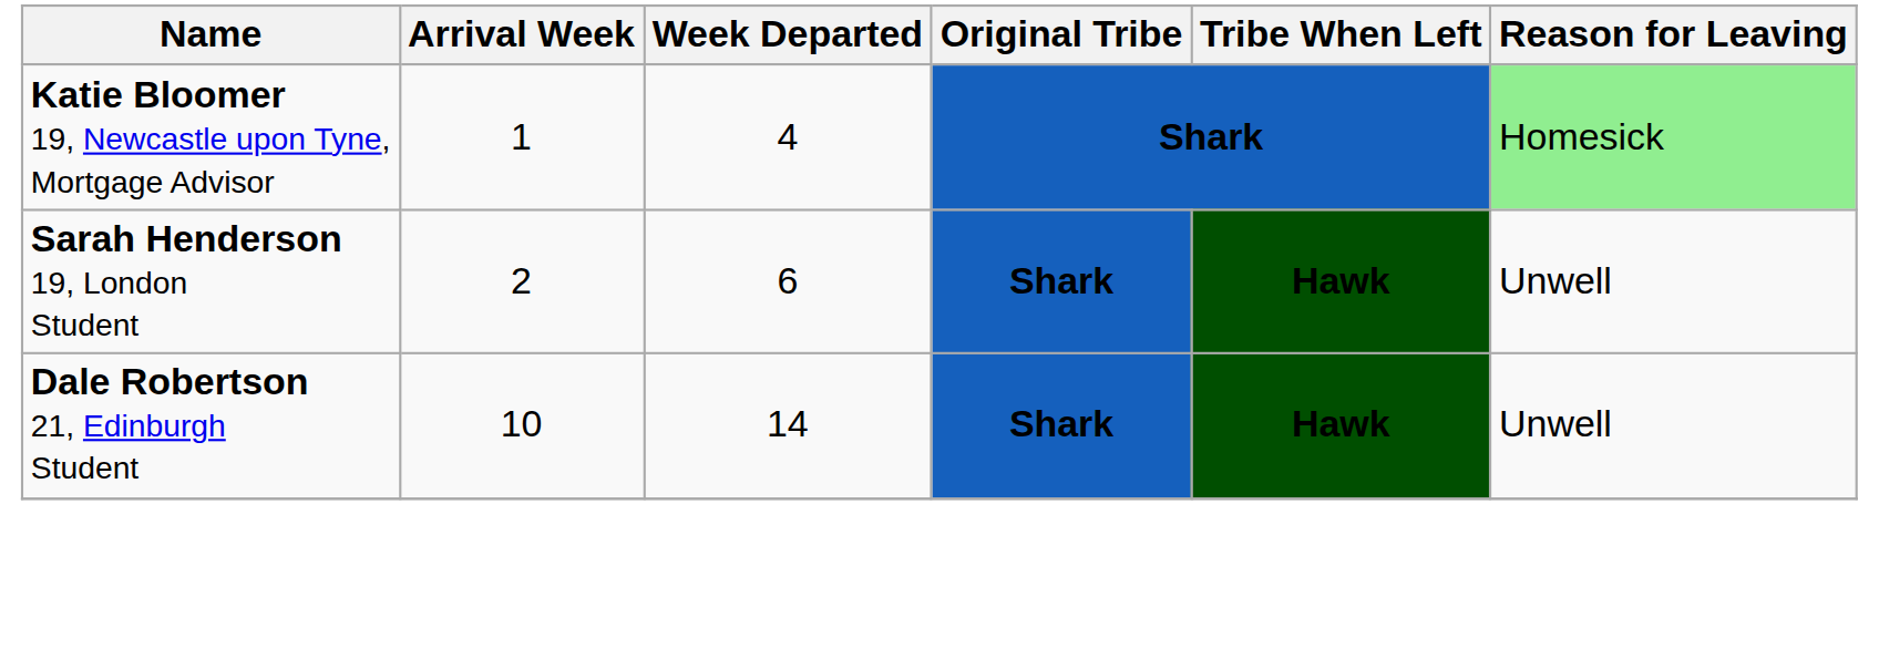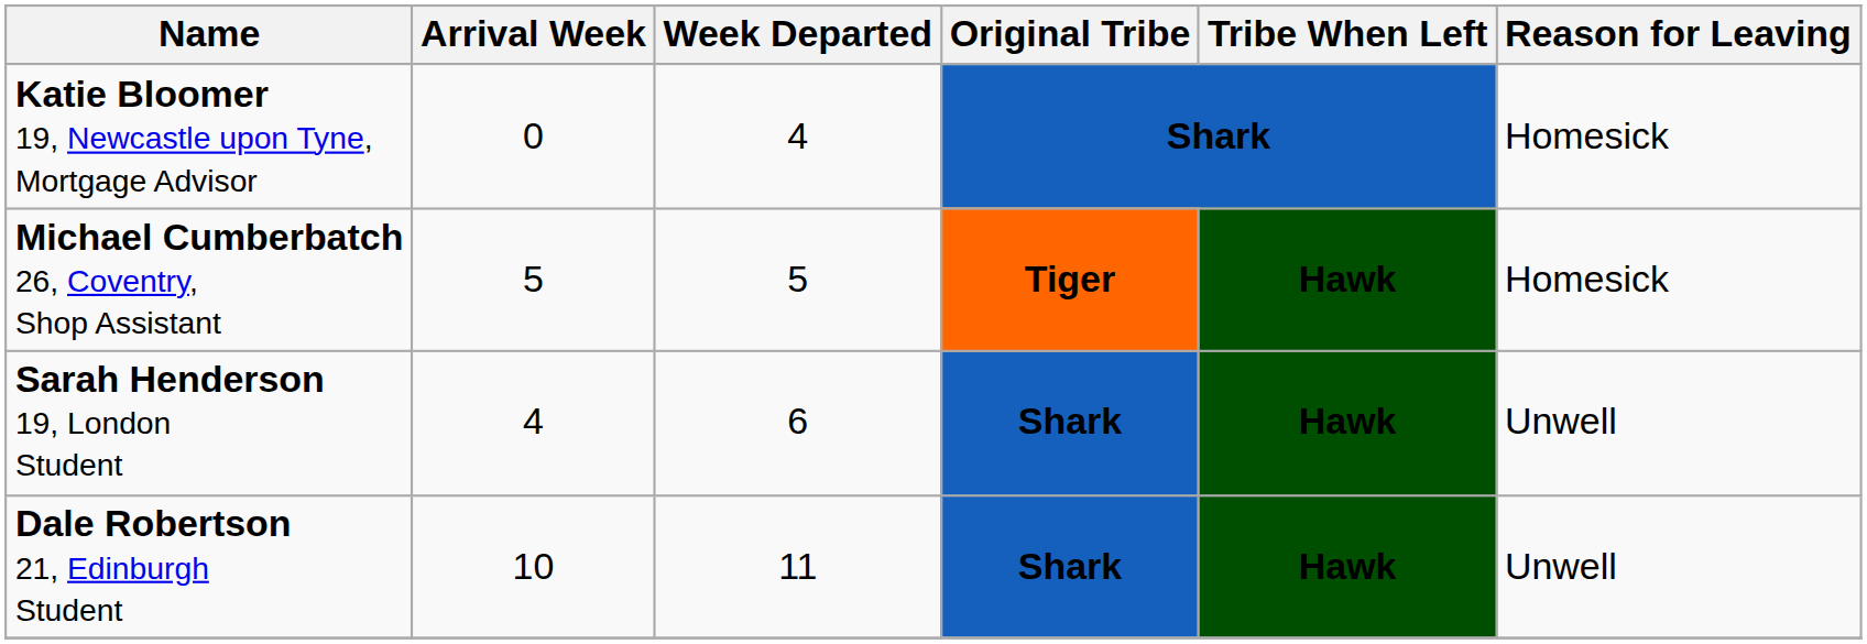 <table class="wikitable" style="margin: 1em auto 1em auto">
 <tr>
 <th>Name</th>
 <th>Arrival Week</th>
 <th>Week Departed</th>
 <th>Original Tribe</th>
 <th>Tribe When Left</th>
 <th>Reason for Leaving</th>
 </tr>
 <tr>
 <td><strong>Katie Bloomer</strong> <small><br>19, <a href='#'>Newcastle upon Tyne</a>, <br>Mortgage Advisor <br></small></td>
-<td align="center">1</td>
+<td align="center">0</td>
 <td align="center">4</td>
 <td colspan=2 bgcolor="#1560BD" align="center"><span><strong>Shark</strong></span></td>
-<td style="background: lightgreen;">Homesick</td>
+<td>Homesick</td>
+</tr>
+<tr>
+<td><strong>Michael Cumberbatch</strong> <small><br>26, <a href='#'>Coventry</a>, <br>Shop Assistant <br></small></td>
+<td align="center">5</td>
+<td align="center">5</td>
+<td colspan=1 bgcolor="#FF6600" align="center"><span><strong>Tiger</strong></span></td>
+<td colspan=1 bgcolor="#004F00" align="center"><span><strong>Hawk</strong></span></td>
+<td>Homesick</td>
 </tr>
 <tr>
 <td><strong>Sarah Henderson</strong><small><br>19, London <br>Student <br></small></td>
-<td align="center">2</td>
+<td align="center">4</td>
 <td align="center">6</td>
 <td colspan=1 bgcolor="#1560BD" align="center"><span><strong>Shark</strong></span></td>
 <td colspan=1 bgcolor="#004F00" align="center"><span><strong>Hawk</strong></span></td>
 <td>Unwell</td>
 </tr>
 <tr>
 <td><strong>Dale Robertson</strong><small><br>21, <a href='#'>Edinburgh</a> <br>Student <br></small></td>
 <td align="center">10</td>
-<td align="center">14</td>
+<td align="center">11</td>
 <td colspan=1 bgcolor="#1560BD" align="center"><span><strong>Shark</strong></span></td>
 <td colspan=1 bgcolor="#004F00" align="center"><span><strong>Hawk</strong></span></td>
 <td>Unwell</td>
 </tr>
 <tr>
 </tr>
 </table>
